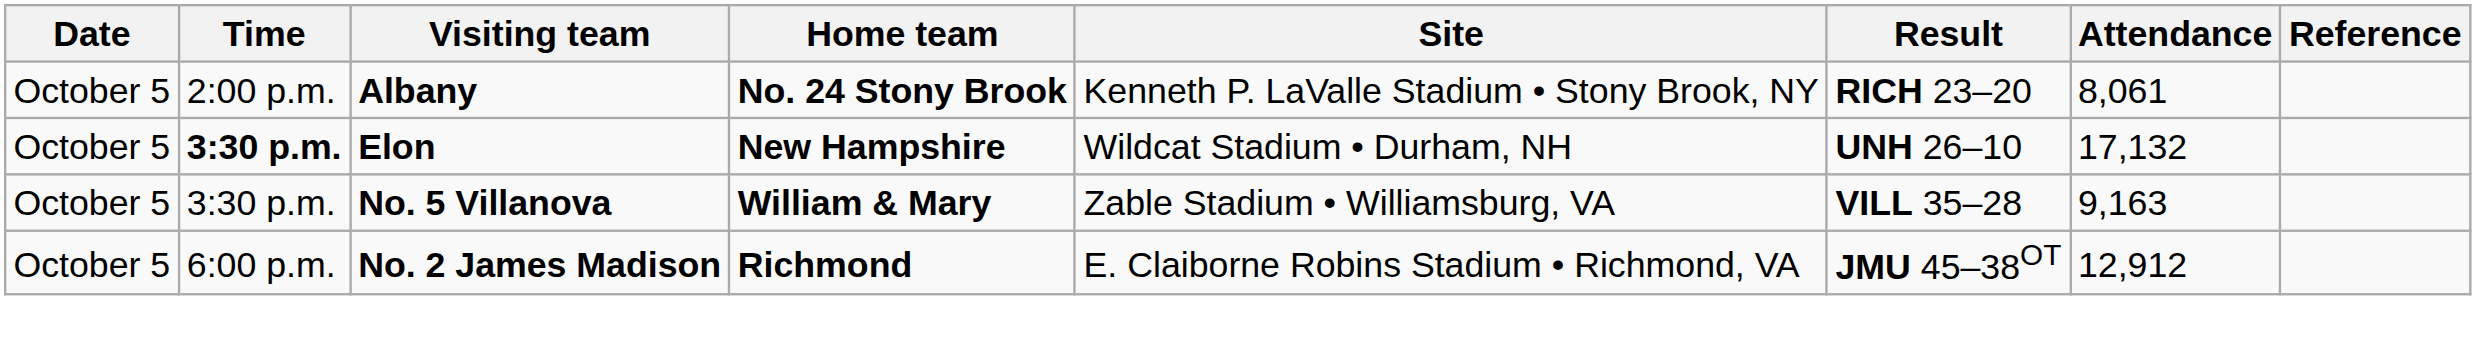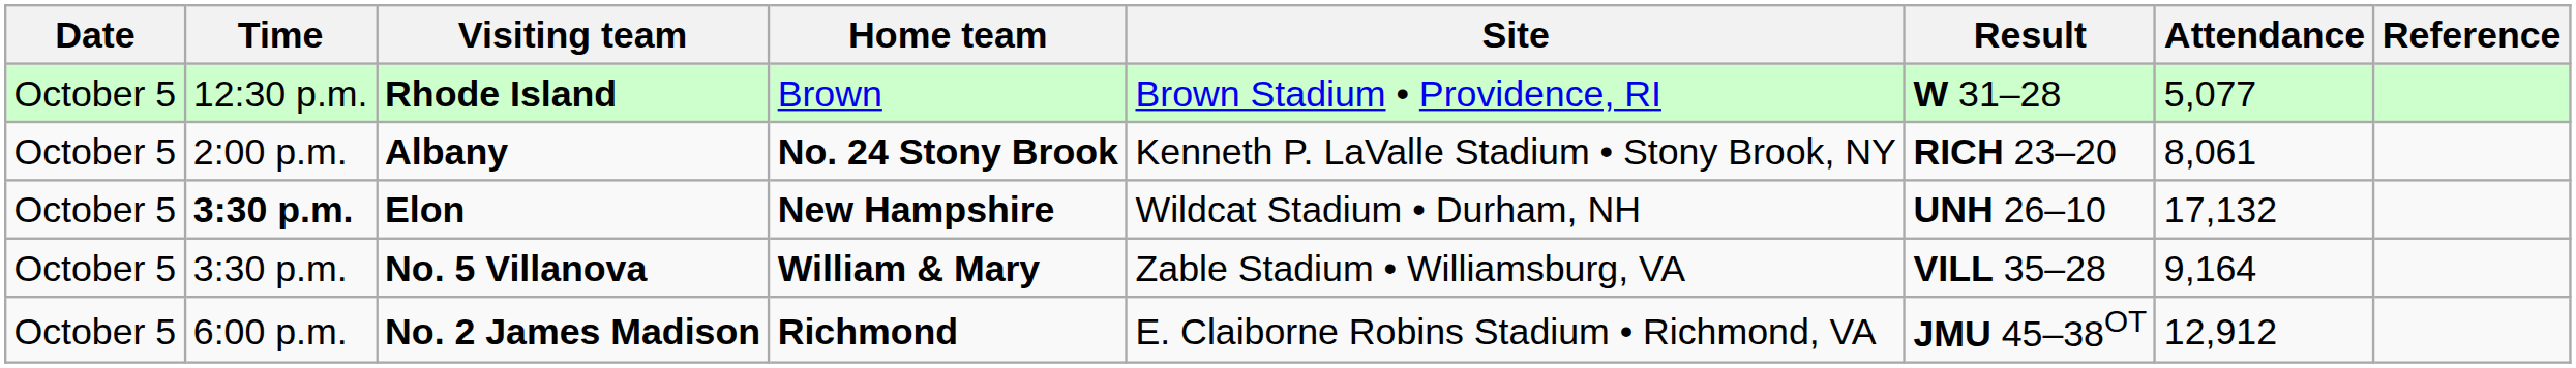 <table class="wikitable" style="font-size:95%;">
 <tr>
 <th>Date</th>
 <th>Time</th>
 <th>Visiting team</th>
 <th>Home team</th>
 <th>Site</th>
 <th>Result</th>
 <th>Attendance</th>
 <th class="unsortable">Reference</th>
+</tr>
+<tr bgcolor=#ccffcc>
+<td>October 5</td>
+<td>12:30 p.m.</td>
+<td><strong>Rhode Island</strong></td>
+<td><a href='#'>Brown</a></td>
+<td><a href='#'>Brown Stadium</a> • <a href='#'>Providence, RI</a></td>
+<td><strong>W</strong> 31–28</td>
+<td>5,077</td>
+<td></td>
 </tr>
 <tr bgcolor=>
 <td>October 5</td>
 <td>2:00 p.m.</td>
 <td><strong>Albany</strong></td>
 <td><strong>No. 24 Stony Brook</strong></td>
 <td>Kenneth P. LaValle Stadium • Stony Brook, NY</td>
 <td><strong>RICH</strong> 23–20</td>
 <td>8,061</td>
 <td></td>
 </tr>
 <tr bgcolor=>
 <td>October 5</td>
 <td><strong>3:30 p.m.</strong></td>
 <td><strong>Elon</strong></td>
 <td><strong>New Hampshire</strong></td>
 <td>Wildcat Stadium • Durham, NH</td>
 <td><strong>UNH</strong> 26–10</td>
 <td>17,132</td>
 <td></td>
 </tr>
 <tr bgcolor=>
 <td>October 5</td>
 <td>3:30 p.m.</td>
 <td><strong>No. 5 Villanova</strong></td>
 <td><strong>William & Mary</strong></td>
 <td>Zable Stadium • Williamsburg, VA</td>
 <td><strong>VILL</strong> 35–28</td>
-<td>9,163</td>
+<td>9,164</td>
 <td></td>
 </tr>
 <tr bgcolor=>
 <td>October 5</td>
 <td>6:00 p.m.</td>
 <td><strong>No. 2 James Madison</strong></td>
 <td><strong>Richmond</strong></td>
 <td>E. Claiborne Robins Stadium • Richmond, VA</td>
 <td><strong>JMU</strong> 45–38<sup>OT</sup></td>
 <td>12,912</td>
 <td></td>
 </tr>
 </table>
